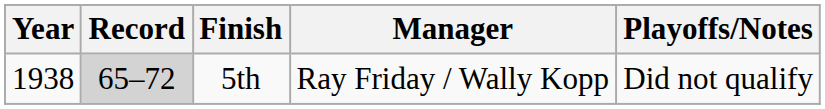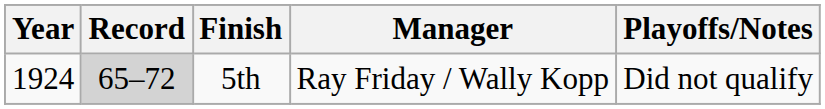 <table class="wikitable" style="text-align:center">
 <tr>
 <th>Year</th>
 <th>Record</th>
 <th>Finish</th>
 <th>Manager</th>
 <th>Playoffs/Notes</th>
 </tr>
 <tr>
-<td>1938</td>
+<td>1924</td>
 <td style="background: lightgrey;">65–72</td>
 <td>5th</td>
 <td>Ray Friday / Wally Kopp</td>
 <td>Did not qualify</td>
 </tr>
 </table>
